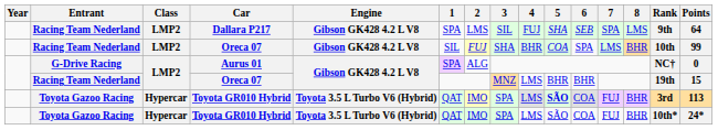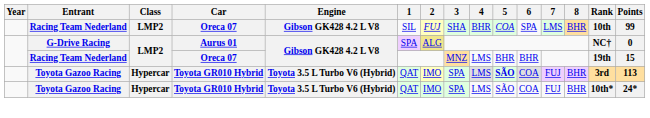 <table class="wikitable" style="text-align:center; font-size:85%">
 <tr>
 <th>Year</th>
 <th>Entrant</th>
 <th>Class</th>
 <th>Car</th>
 <th>Engine</th>
 <th>1</th>
 <th>2</th>
 <th>3</th>
 <th>4</th>
 <th>5</th>
 <th>6</th>
 <th>7</th>
 <th>8</th>
 <th>Rank</th>
 <th>Points</th>
-</tr>
-<tr>
-<td nowrap></td>
-<th nowrap><a href='#'>Racing Team Nederland</a></th>
-<th>LMP2</th>
-<th nowrap><a href='#'>Dallara P217</a></th>
-<th nowrap><a href='#'>Gibson</a> GK428 4.2 L V8</th>
-<td><a href='#'>SPA</a></td>
-<td><a href='#'>LMS</a></td>
-<td style="background:#DFFFDF;"><a href='#'>SIL</a><br></td>
-<td style="background:#DFFFDF;"><a href='#'>FUJ</a><br></td>
-<td style="background:#DFFFDF;"><em><a href='#'>SHA</a></em><br></td>
-<td style="background:#DFFFDF;"><em><a href='#'>SEB</a></em><br></td>
-<td style="background:#DFFFDF;"><a href='#'>SPA</a><br></td>
-<td style="background:#DFFFDF;"><a href='#'>LMS</a><br></td>
-<th>9th</th>
-<th>64</th>
 </tr>
 <tr>
 <td nowrap></td>
 <th nowrap><a href='#'>Racing Team Nederland</a></th>
 <th>LMP2</th>
 <th nowrap><a href='#'>Oreca 07</a></th>
 <th nowrap><a href='#'>Gibson</a> GK428 4.2 L V8</th>
 <td><a href='#'>SIL</a></td>
 <td style="background:#FFFFBF;"><em><a href='#'>FUJ</a></em><br></td>
 <td style="background:#DFFFDF;"><a href='#'>SHA</a><br></td>
 <td style="background:#DFFFDF;"><a href='#'>BHR</a><br></td>
 <td style="background:#DFFFDF;"><em><a href='#'>COA</a></em><br></td>
 <td><a href='#'>SPA</a></td>
 <td style="background:#DFFFDF;"><a href='#'>LMS</a><br></td>
 <td style="background:#FFDF9F;"><a href='#'>BHR</a><br></td>
 <th>10th</th>
 <th>99</th>
 </tr>
 <tr>
 <td rowspan=2></td>
 <th nowrap><a href='#'>G-Drive Racing</a></th>
 <th rowspan=2>LMP2</th>
 <th nowrap><a href='#'>Aurus 01</a></th>
 <th rowspan=2 nowrap><a href='#'>Gibson</a> GK428 4.2 L V8</th>
 <td style="background:#EFCFFF;"><a href='#'>SPA</a><br></td>
-<td><a href='#'>ALG</a></td>
+<td style="background: khaki;"><a href='#'>ALG</a></td>
 <td colspan=6></td>
 <th>NC†</th>
 <th>0</th>
 </tr>
 <tr>
 <th nowrap><a href='#'>Racing Team Nederland</a></th>
 <th nowrap><a href='#'>Oreca 07</a></th>
 <td colspan=2></td>
 <td style="background:#FFDF9F;"><a href='#'>MNZ</a><br></td>
 <td><a href='#'>LMS</a></td>
 <td><a href='#'>BHR</a></td>
 <td><a href='#'>BHR</a></td>
 <td colspan=2></td>
 <th>19th</th>
 <th>15</th>
 </tr>
 <tr>
 <td></td>
 <th nowrap><a href='#'>Toyota Gazoo Racing</a></th>
 <th>Hypercar</th>
 <th nowrap><a href='#'>Toyota GR010 Hybrid</a></th>
 <th nowrap><a href='#'>Toyota</a> 3.5 L Turbo V6 (Hybrid)</th>
 <td style="background:#DFFFDF;"><a href='#'>QAT</a><br></td>
 <td style="background:#FFFFBF;"><a href='#'>IMO</a><br></td>
 <td style="background:#DFFFDF;"><a href='#'>SPA</a><br></td>
 <td style="background:#DFDFDF;"><a href='#'>LMS</a><br></td>
 <td style="background:#DFFFDF;"><strong><a href='#'>SÃO</a></strong><br></td>
 <td style="background:#DFDFDF;"><a href='#'>COA</a><br></td>
 <td style="background:#EFCFFF;"><a href='#'>FUJ</a><br></td>
 <td style="background:#EFCFFF;"><a href='#'>BHR</a><br></td>
 <th style="background:#FFDF9F;">3rd</th>
 <th style="background:#FFDF9F;">113</th>
 </tr>
 <tr>
 <td></td>
 <th><a href='#'>Toyota Gazoo Racing</a></th>
 <th>Hypercar</th>
 <th><a href='#'>Toyota GR010 Hybrid</a></th>
 <th><a href='#'>Toyota</a> 3.5 L Turbo V6 (Hybrid)</th>
 <td style="background:#DFFFDF;"><a href='#'>QAT</a><br></td>
 <td style="background:#DFFFDF;"><a href='#'>IMO</a><br></td>
 <td style="background:#DFFFDF;"><a href='#'>SPA</a><br></td>
 <td style="background:#;"><a href='#'>LMS</a><br></td>
 <td style="background:#;"><a href='#'>SÃO</a><br></td>
 <td style="background:#;"><a href='#'>COA</a><br></td>
 <td style="background:#;"><a href='#'>FUJ</a><br></td>
 <td style="background:#;"><a href='#'>BHR</a><br></td>
 <th>10th*</th>
 <th>24*</th>
 </tr>
 </table>
